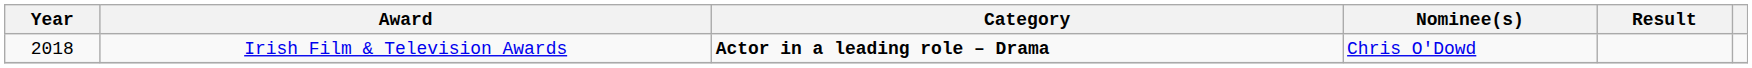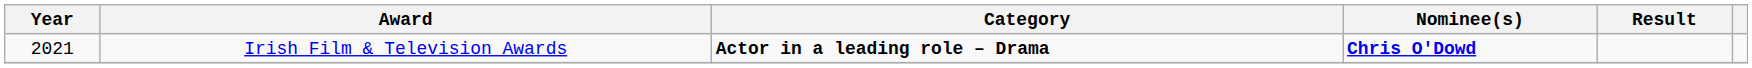 <table class="wikitable sortable" style="width:100%">
 <tr>
 <th scope="col">Year</th>
 <th scope="col">Award</th>
 <th scope="col">Category</th>
 <th scope="col">Nominee(s)</th>
 <th scope="col">Result</th>
 <th scope="col" class="unsortable"></th>
 </tr>
 <tr>
-<td align="center">2018</td>
+<td align="center">2021</td>
 <td align="center"><a href='#'>Irish Film & Television Awards</a></td>
 <td><strong>Actor in a leading role – Drama</strong></td>
-<td><a href='#'>Chris O'Dowd</a></td>
+<td><strong><a href='#'>Chris O'Dowd</a></strong></td>
 <td></td>
 <td align="center"></td>
 </tr>
 <tr>
 </tr>
 </table>
